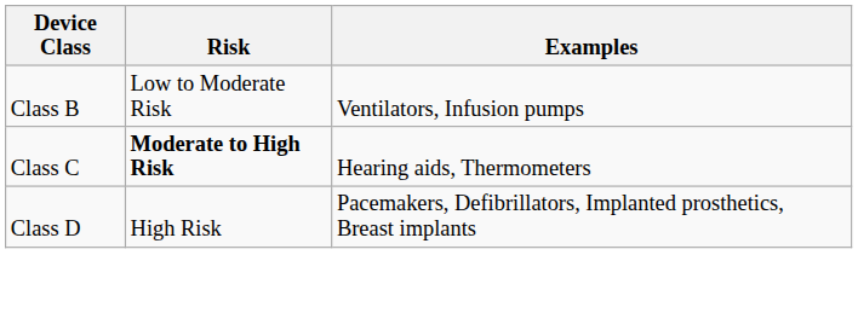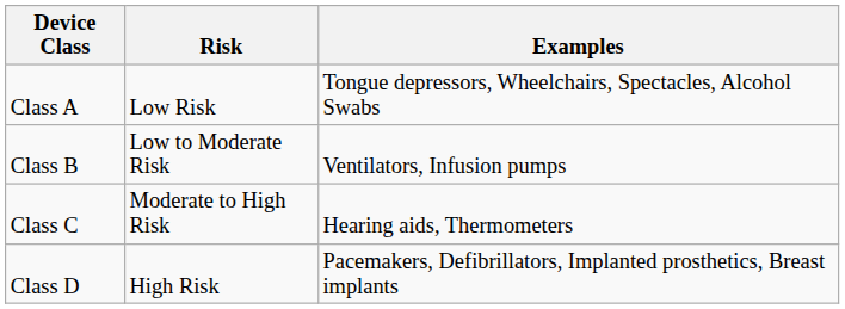 <table class="wikitable">
 <tr style="font-weight:bold; text-align:center; vertical-align:bottom;">
 <th>Device   Class</th>
 <th>Risk</th>
 <th>Examples</th>
+</tr>
+<tr>
+<td style="vertical-align:bottom;">Class A</td>
+<td style="vertical-align:bottom;">Low Risk</td>
+<td>Tongue depressors, Wheelchairs, Spectacles, Alcohol Swabs</td>
 </tr>
 <tr style="vertical-align:bottom;">
 <td>Class B</td>
 <td>Low to Moderate Risk</td>
 <td>Ventilators, Infusion pumps</td>
 </tr>
 <tr style="vertical-align:bottom;">
 <td>Class C</td>
-<td><strong>Moderate to High Risk</strong></td>
+<td>Moderate to High Risk</td>
 <td>Hearing aids, Thermometers</td>
 </tr>
 <tr style="vertical-align:bottom;">
 <td>Class D</td>
 <td>High Risk</td>
 <td>Pacemakers, Defibrillators, Implanted prosthetics, Breast implants</td>
 </tr>
 </table>
